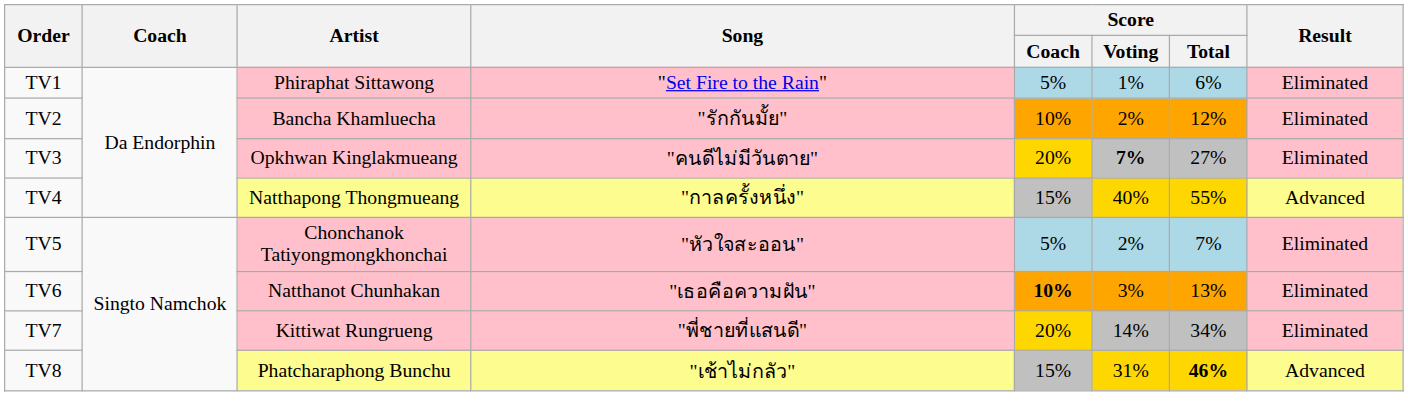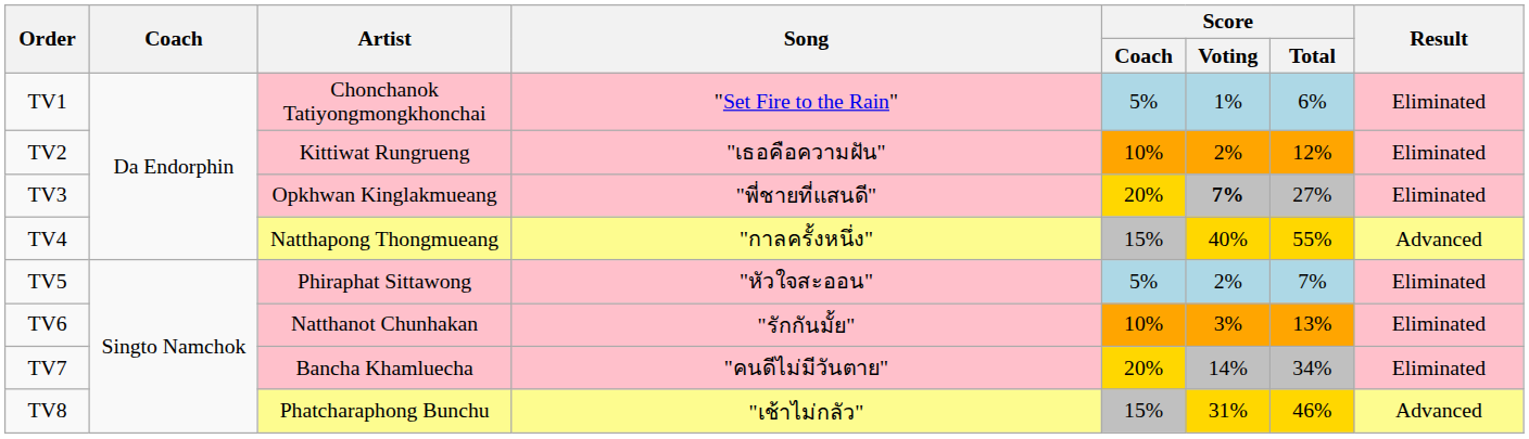 <table class="wikitable" style="text-align:center; width:90%;">
 <tr>
 <th rowspan="2" scope="col" style="width:05%;">Order</th>
 <th rowspan="2" scope="col" style="width:10%;">Coach</th>
 <th rowspan="2" scope="col" style="width:15%;">Artist</th>
 <th rowspan="2" scope="col" style="width:35%;">Song</th>
 <th colspan="3" scope="col" style="width:15%;">Score</th>
 <th rowspan="2" scope="col" style="width:10%;">Result</th>
 </tr>
 <tr>
 <th scope="col" style="width:05%;">Coach</th>
 <th scope="col" style="width:05%;">Voting</th>
 <th scope="col" style="width:05%;">Total</th>
 </tr>
 <tr>
 <td>TV1</td>
 <td rowspan="4">Da Endorphin</td>
-<td style="background:pink;">Phiraphat Sittawong</td>
+<td style="background:pink;">Chonchanok Tatiyongmongkhonchai</td>
 <td style="background:pink;">"<a href='#'>Set Fire to the Rain</a>"</td>
 <td style="background:lightblue;">5%</td>
 <td style="background:lightblue;">1%</td>
 <td style="background:lightblue;">6%</td>
 <td style="background:pink;">Eliminated</td>
 </tr>
 <tr>
 <td>TV2</td>
-<td style="background:pink;">Bancha Khamluecha</td>
-<td style="background:pink;">"รักกันมั้ย"</td>
+<td style="background:pink;">Kittiwat Rungrueng</td>
+<td style="background:pink;">"เธอคือความฝัน"</td>
 <td style="background:orange;">10%</td>
 <td style="background:orange;">2%</td>
 <td style="background:orange;">12%</td>
 <td style="background:pink;">Eliminated</td>
 </tr>
 <tr>
 <td>TV3</td>
 <td style="background:pink;">Opkhwan Kinglakmueang</td>
-<td style="background:pink;">"คนดีไม่มีวันตาย"</td>
+<td style="background:pink;">"พี่ชายที่แสนดี"</td>
 <td style="background:gold;">20%</td>
 <td style="background:silver;"><strong>7%</strong></td>
 <td style="background:silver;">27%</td>
 <td style="background:pink;">Eliminated</td>
 </tr>
 <tr>
 <td>TV4</td>
 <td style="background:#fdfc8f;">Natthapong Thongmueang</td>
 <td style="background:#fdfc8f;">"กาลครั้งหนึ่ง"</td>
 <td style="background:silver;">15%</td>
 <td style="background:gold;">40%</td>
 <td style="background:gold;">55%</td>
 <td style="background:#fdfc8f;">Advanced</td>
 </tr>
 <tr>
 <td>TV5</td>
 <td rowspan="4">Singto Namchok</td>
-<td style="background:pink;">Chonchanok Tatiyongmongkhonchai</td>
+<td style="background:pink;">Phiraphat Sittawong</td>
 <td style="background:pink;">"หัวใจสะออน"</td>
 <td style="background:lightblue;">5%</td>
 <td style="background:lightblue;">2%</td>
 <td style="background:lightblue;">7%</td>
 <td style="background:pink;">Eliminated</td>
 </tr>
 <tr>
 <td>TV6</td>
 <td style="background:pink;">Natthanot Chunhakan</td>
-<td style="background:pink;">"เธอคือความฝัน"</td>
-<td style="background:orange;"><strong>10%</strong></td>
+<td style="background:pink;">"รักกันมั้ย"</td>
+<td style="background:orange;">10%</td>
 <td style="background:orange;">3%</td>
 <td style="background:orange;">13%</td>
 <td style="background:pink;">Eliminated</td>
 </tr>
 <tr>
 <td>TV7</td>
-<td style="background:pink;">Kittiwat Rungrueng</td>
-<td style="background:pink;">"พี่ชายที่แสนดี"</td>
+<td style="background:pink;">Bancha Khamluecha</td>
+<td style="background:pink;">"คนดีไม่มีวันตาย"</td>
 <td style="background:gold;">20%</td>
 <td style="background:silver;">14%</td>
 <td style="background:silver;">34%</td>
 <td style="background:pink;">Eliminated</td>
 </tr>
 <tr>
 <td>TV8</td>
 <td style="background:#fdfc8f;">Phatcharaphong Bunchu</td>
 <td style="background:#fdfc8f;">"เช้าไม่กลัว"</td>
 <td style="background:silver;">15%</td>
 <td style="background:gold;">31%</td>
-<td style="background:gold;"><strong>46%</strong></td>
+<td style="background:gold;">46%</td>
 <td style="background:#fdfc8f;">Advanced</td>
 </tr>
 </table>
